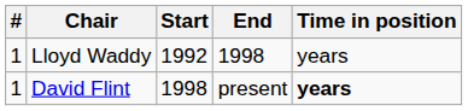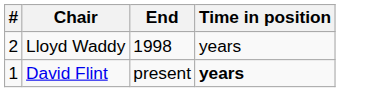 <table class="wikitable sortable">
 <tr>
 <th>#</th>
 <th class=unsortable>Chair</th>
-<th>Start</th>
 <th>End</th>
 <th>Time in position</th>
 </tr>
 <tr>
-<td>1</td>
+<td>2</td>
 <td>Lloyd Waddy  </td>
-<td>1992</td>
 <td>1998</td>
 <td> years</td>
 </tr>
 <tr>
 <td>1</td>
 <td><a href='#'>David Flint</a> </td>
-<td>1998</td>
 <td>present</td>
 <td><strong> years</strong></td>
 </tr>
 </table>
